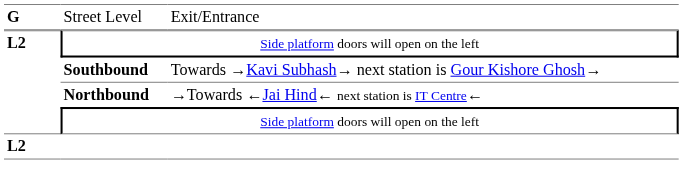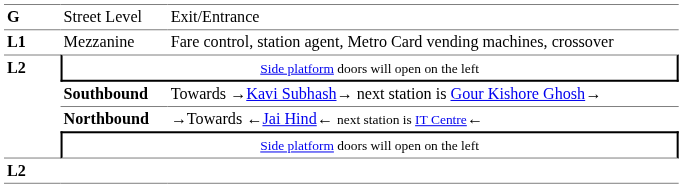 <table border="0" cellspacing="0" cellpadding="3">
 <tr>
 <td width="50" valign="top" style="border-bottom:solid 1px gray;border-top:solid 1px gray;"><strong>G</strong></td>
 <td width="100" valign="top" style="border-top:solid 1px gray;border-bottom:solid 1px gray;">Street Level</td>
 <td width="500" valign="top" style="border-top:solid 1px gray;border-bottom:solid 1px gray;">Exit/Entrance</td>
+</tr>
+<tr>
+<td valign="top"><strong>L1</strong></td>
+<td valign="top">Mezzanine</td>
+<td valign="top">Fare control, station agent, Metro Card vending machines, crossover<br></td>
 </tr>
 <tr>
 <td rowspan="4" width="50" valign="top" style="border-top:solid 1px gray;border-bottom:solid 1px gray;"><strong>L2</strong></td>
 <td colspan="2" style="border-top:solid 1px gray;border-right:solid 2px black;border-left:solid 2px black;border-bottom:solid 2px black;text-align:center;"><small><a href='#'>Side platform</a>  doors will open on the left </small></td>
 </tr>
 <tr>
 <td width="100" style="border-bottom:solid 1px gray;"><strong>Southbound</strong></td>
 <td width="500" style="border-bottom:solid 1px gray;">Towards →<a href='#'>Kavi Subhash</a>→ next station is <a href='#'>Gour Kishore Ghosh</a>→</td>
 </tr>
 <tr>
 <td><strong>Northbound</strong></td>
 <td><span>→</span>Towards ←<a href='#'>Jai Hind</a>← <small>next station is <a href='#'>IT Centre</a></small>←</td>
 </tr>
 <tr>
 <td colspan="2" style="border-top:solid 2px black;border-right:solid 2px black;border-left:solid 2px black;border-bottom:solid 1px gray;text-align:center;"><small><a href='#'>Side platform</a> doors will open on the left </small></td>
 </tr>
 <tr>
 <td rowspan="2" width="50" valign="top" style="border-bottom:solid 1px gray;"><strong>L2</strong></td>
 <td width="100" style="border-bottom:solid 1px gray;"></td>
 <td width="500" style="border-bottom:solid 1px gray;"></td>
 </tr>
 <tr>
 </tr>
 </table>
